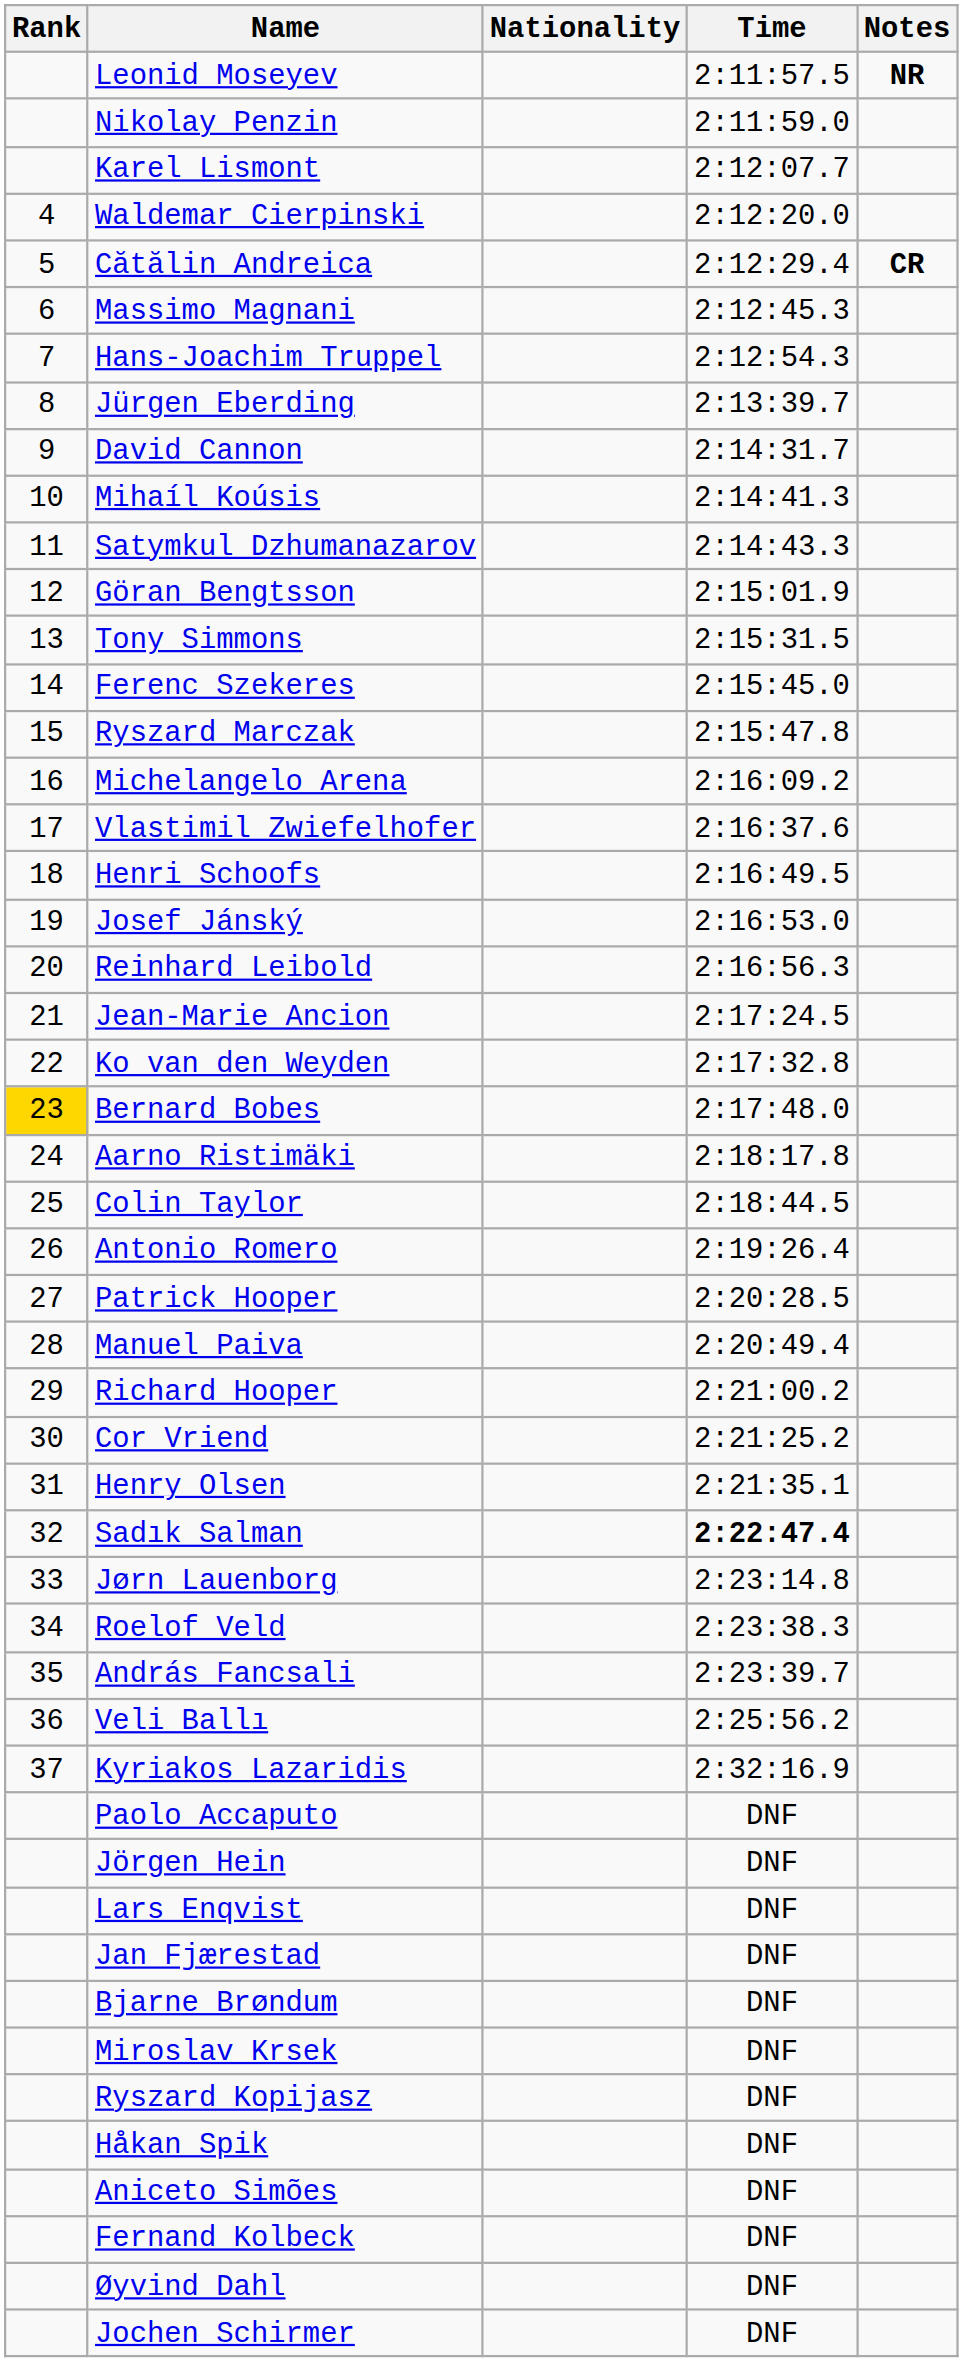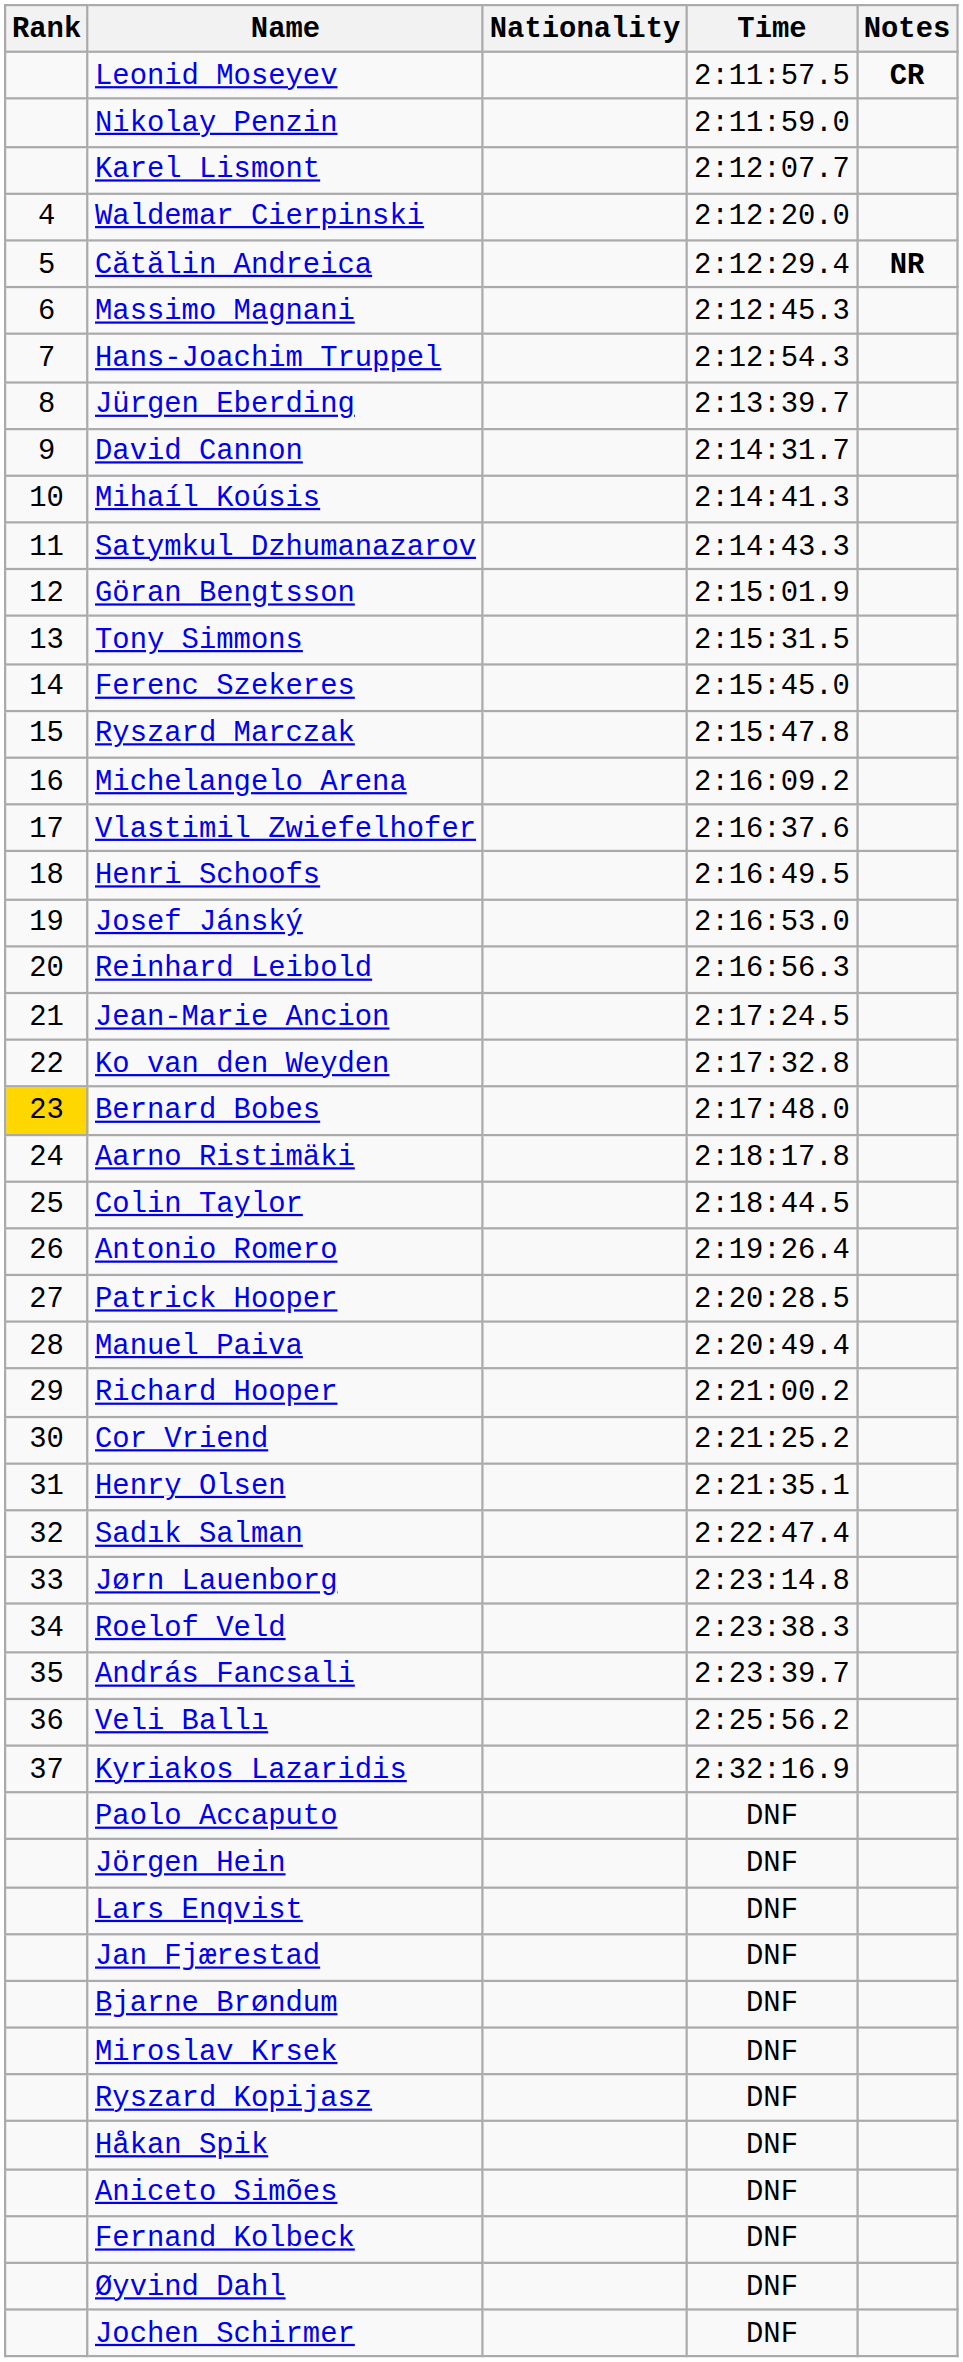 <table class="wikitable sortable" style="text-align:center">
 <tr>
 <th>Rank</th>
 <th>Name</th>
 <th>Nationality</th>
 <th>Time</th>
 <th>Notes</th>
 </tr>
 <tr>
 <td></td>
 <td align=left><a href='#'>Leonid Moseyev</a></td>
 <td align=left></td>
 <td>2:11:57.5</td>
-<td><strong>NR</strong></td>
+<td><strong>CR</strong></td>
 </tr>
 <tr>
 <td></td>
 <td align=left><a href='#'>Nikolay Penzin</a></td>
 <td align=left></td>
 <td>2:11:59.0</td>
 <td></td>
 </tr>
 <tr>
 <td></td>
 <td align=left><a href='#'>Karel Lismont</a></td>
 <td align=left></td>
 <td>2:12:07.7</td>
 <td></td>
 </tr>
 <tr>
 <td>4</td>
 <td align=left><a href='#'>Waldemar Cierpinski</a></td>
 <td align=left></td>
 <td>2:12:20.0</td>
 <td></td>
 </tr>
 <tr>
 <td>5</td>
 <td align=left><a href='#'>Cătălin Andreica</a></td>
 <td align=left></td>
 <td>2:12:29.4</td>
-<td><strong>CR</strong></td>
+<td><strong>NR</strong></td>
 </tr>
 <tr>
 <td>6</td>
 <td align=left><a href='#'>Massimo Magnani</a></td>
 <td align=left></td>
 <td>2:12:45.3</td>
 <td></td>
 </tr>
 <tr>
 <td>7</td>
 <td align=left><a href='#'>Hans-Joachim Truppel</a></td>
 <td align=left></td>
 <td>2:12:54.3</td>
 <td></td>
 </tr>
 <tr>
 <td>8</td>
 <td align=left><a href='#'>Jürgen Eberding</a></td>
 <td align=left></td>
 <td>2:13:39.7</td>
 <td></td>
 </tr>
 <tr>
 <td>9</td>
 <td align=left><a href='#'>David Cannon</a></td>
 <td align=left></td>
 <td>2:14:31.7</td>
 <td></td>
 </tr>
 <tr>
 <td>10</td>
 <td align=left><a href='#'>Mihaíl Koúsis</a></td>
 <td align=left></td>
 <td>2:14:41.3</td>
 <td></td>
 </tr>
 <tr>
 <td>11</td>
 <td align=left><a href='#'>Satymkul Dzhumanazarov</a></td>
 <td align=left></td>
 <td>2:14:43.3</td>
 <td></td>
 </tr>
 <tr>
 <td>12</td>
 <td align=left><a href='#'>Göran Bengtsson</a></td>
 <td align=left></td>
 <td>2:15:01.9</td>
 <td></td>
 </tr>
 <tr>
 <td>13</td>
 <td align=left><a href='#'>Tony Simmons</a></td>
 <td align=left></td>
 <td>2:15:31.5</td>
 <td></td>
 </tr>
 <tr>
 <td>14</td>
 <td align=left><a href='#'>Ferenc Szekeres</a></td>
 <td align=left></td>
 <td>2:15:45.0</td>
 <td></td>
 </tr>
 <tr>
 <td>15</td>
 <td align=left><a href='#'>Ryszard Marczak</a></td>
 <td align=left></td>
 <td>2:15:47.8</td>
 <td></td>
 </tr>
 <tr>
 <td>16</td>
 <td align=left><a href='#'>Michelangelo Arena</a></td>
 <td align=left></td>
 <td>2:16:09.2</td>
 <td></td>
 </tr>
 <tr>
 <td>17</td>
 <td align=left><a href='#'>Vlastimil Zwiefelhofer</a></td>
 <td align=left></td>
 <td>2:16:37.6</td>
 <td></td>
 </tr>
 <tr>
 <td>18</td>
 <td align=left><a href='#'>Henri Schoofs</a></td>
 <td align=left></td>
 <td>2:16:49.5</td>
 <td></td>
 </tr>
 <tr>
 <td>19</td>
 <td align=left><a href='#'>Josef Jánský</a></td>
 <td align=left></td>
 <td>2:16:53.0</td>
 <td></td>
 </tr>
 <tr>
 <td>20</td>
 <td align=left><a href='#'>Reinhard Leibold</a></td>
 <td align=left></td>
 <td>2:16:56.3</td>
 <td></td>
 </tr>
 <tr>
 <td>21</td>
 <td align=left><a href='#'>Jean-Marie Ancion</a></td>
 <td align=left></td>
 <td>2:17:24.5</td>
 <td></td>
 </tr>
 <tr>
 <td>22</td>
 <td align=left><a href='#'>Ko van den Weyden</a></td>
 <td align=left></td>
 <td>2:17:32.8</td>
 <td></td>
 </tr>
 <tr>
 <td style="background: gold;">23</td>
 <td align=left><a href='#'>Bernard Bobes</a></td>
 <td align=left></td>
 <td>2:17:48.0</td>
 <td></td>
 </tr>
 <tr>
 <td>24</td>
 <td align=left><a href='#'>Aarno Ristimäki</a></td>
 <td align=left></td>
 <td>2:18:17.8</td>
 <td></td>
 </tr>
 <tr>
 <td>25</td>
 <td align=left><a href='#'>Colin Taylor</a></td>
 <td align=left></td>
 <td>2:18:44.5</td>
 <td></td>
 </tr>
 <tr>
 <td>26</td>
 <td align=left><a href='#'>Antonio Romero</a></td>
 <td align=left></td>
 <td>2:19:26.4</td>
 <td></td>
 </tr>
 <tr>
 <td>27</td>
 <td align=left><a href='#'>Patrick Hooper</a></td>
 <td align=left></td>
 <td>2:20:28.5</td>
 <td></td>
 </tr>
 <tr>
 <td>28</td>
 <td align=left><a href='#'>Manuel Paiva</a></td>
 <td align=left></td>
 <td>2:20:49.4</td>
 <td></td>
 </tr>
 <tr>
 <td>29</td>
 <td align=left><a href='#'>Richard Hooper</a></td>
 <td align=left></td>
 <td>2:21:00.2</td>
 <td></td>
 </tr>
 <tr>
 <td>30</td>
 <td align=left><a href='#'>Cor Vriend</a></td>
 <td align=left></td>
 <td>2:21:25.2</td>
 <td></td>
 </tr>
 <tr>
 <td>31</td>
 <td align=left><a href='#'>Henry Olsen</a></td>
 <td align=left></td>
 <td>2:21:35.1</td>
 <td></td>
 </tr>
 <tr>
 <td>32</td>
 <td align=left><a href='#'>Sadık Salman</a></td>
 <td align=left></td>
-<td><strong>2:22:47.4</strong></td>
+<td>2:22:47.4</td>
 <td></td>
 </tr>
 <tr>
 <td>33</td>
 <td align=left><a href='#'>Jørn Lauenborg</a></td>
 <td align=left></td>
 <td>2:23:14.8</td>
 <td></td>
 </tr>
 <tr>
 <td>34</td>
 <td align=left><a href='#'>Roelof Veld</a></td>
 <td align=left></td>
 <td>2:23:38.3</td>
 <td></td>
 </tr>
 <tr>
 <td>35</td>
 <td align=left><a href='#'>András Fancsali</a></td>
 <td align=left></td>
 <td>2:23:39.7</td>
 <td></td>
 </tr>
 <tr>
 <td>36</td>
 <td align=left><a href='#'>Veli Ballı</a></td>
 <td align=left></td>
 <td>2:25:56.2</td>
 <td></td>
 </tr>
 <tr>
 <td>37</td>
 <td align=left><a href='#'>Kyriakos Lazaridis</a></td>
 <td align=left></td>
 <td>2:32:16.9</td>
 <td></td>
 </tr>
 <tr>
 <td></td>
 <td align=left><a href='#'>Paolo Accaputo</a></td>
 <td align=left></td>
 <td>DNF</td>
 <td></td>
 </tr>
 <tr>
 <td></td>
 <td align=left><a href='#'>Jörgen Hein</a></td>
 <td align=left></td>
 <td>DNF</td>
 <td></td>
 </tr>
 <tr>
 <td></td>
 <td align=left><a href='#'>Lars Enqvist</a></td>
 <td align=left></td>
 <td>DNF</td>
 <td></td>
 </tr>
 <tr>
 <td></td>
 <td align=left><a href='#'>Jan Fjærestad</a></td>
 <td align=left></td>
 <td>DNF</td>
 <td></td>
 </tr>
 <tr>
 <td></td>
 <td align=left><a href='#'>Bjarne Brøndum</a></td>
 <td align=left></td>
 <td>DNF</td>
 <td></td>
 </tr>
 <tr>
 <td></td>
 <td align=left><a href='#'>Miroslav Krsek</a></td>
 <td align=left></td>
 <td>DNF</td>
 <td></td>
 </tr>
 <tr>
 <td></td>
 <td align=left><a href='#'>Ryszard Kopijasz</a></td>
 <td align=left></td>
 <td>DNF</td>
 <td></td>
 </tr>
 <tr>
 <td></td>
 <td align=left><a href='#'>Håkan Spik</a></td>
 <td align=left></td>
 <td>DNF</td>
 <td></td>
 </tr>
 <tr>
 <td></td>
 <td align=left><a href='#'>Aniceto Simões</a></td>
 <td align=left></td>
 <td>DNF</td>
 <td></td>
 </tr>
 <tr>
 <td></td>
 <td align=left><a href='#'>Fernand Kolbeck</a></td>
 <td align=left></td>
 <td>DNF</td>
 <td></td>
 </tr>
 <tr>
 <td></td>
 <td align=left><a href='#'>Øyvind Dahl</a></td>
 <td align=left></td>
 <td>DNF</td>
 <td></td>
 </tr>
 <tr>
 <td></td>
 <td align=left><a href='#'>Jochen Schirmer</a></td>
 <td align=left></td>
 <td>DNF</td>
 <td></td>
 </tr>
 </table>
